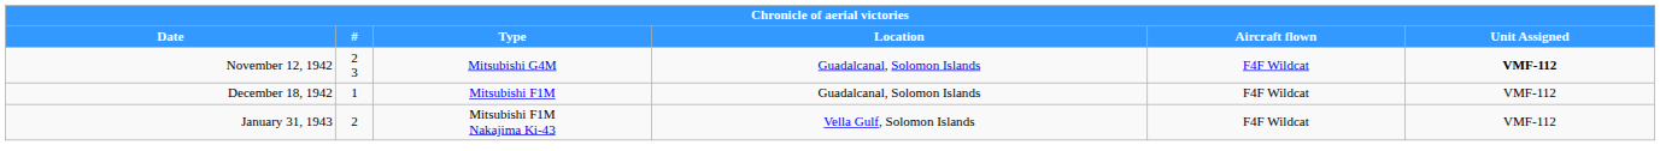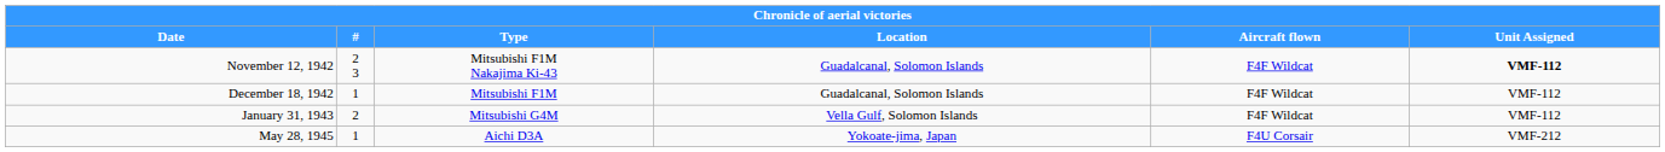 <table class="wikitable plainrowheaders collapsible collapsed" style="margin-left: auto; margin-right: auto; border: none; text-align:right; width: 100%;">
 <tr style="color:white;">
 <th colspan="6" style="background-color: #3399ff">Chronicle of aerial victories</th>
 </tr>
 <tr style="color:white;">
 <th style="background-color: #3399ff">Date</th>
 <th style="background-color: #3399ff">#</th>
 <th style="background-color: #3399ff">Type</th>
 <th style="background-color: #3399ff">Location</th>
 <th style="background-color: #3399ff">Aircraft flown</th>
 <th style="background-color: #3399ff">Unit Assigned</th>
 </tr>
 <tr>
 <td>November 12, 1942</td>
 <td align=center>2<br>3</td>
-<td align=center><a href='#'>Mitsubishi G4M</a></td>
+<td align=center>Mitsubishi F1M<br><a href='#'>Nakajima Ki-43</a></td>
 <td align=center><a href='#'>Guadalcanal</a>, <a href='#'>Solomon Islands</a></td>
 <td align=center><a href='#'>F4F Wildcat</a></td>
 <td align=center><strong>VMF-112</strong></td>
 </tr>
 <tr>
 <td>December 18, 1942</td>
 <td align=center>1</td>
 <td align=center><a href='#'>Mitsubishi F1M</a></td>
 <td align=center>Guadalcanal, Solomon Islands</td>
 <td align=center>F4F Wildcat</td>
 <td align=center>VMF-112</td>
 </tr>
 <tr>
 <td>January 31, 1943</td>
 <td align=center>2</td>
-<td align=center>Mitsubishi F1M<br><a href='#'>Nakajima Ki-43</a></td>
+<td align=center><a href='#'>Mitsubishi G4M</a></td>
 <td align=center><a href='#'>Vella Gulf</a>, Solomon Islands</td>
 <td align=center>F4F Wildcat</td>
 <td align=center>VMF-112</td>
 </tr>
 <tr>
+<td>May 28, 1945</td>
+<td align=center>1</td>
+<td align=center><a href='#'>Aichi D3A</a></td>
+<td align=center><a href='#'>Yokoate-jima</a>, <a href='#'>Japan</a></td>
+<td align=center><a href='#'>F4U Corsair</a></td>
+<td align=center>VMF-212</td>
+</tr>
+<tr>
 </tr>
 </table>
